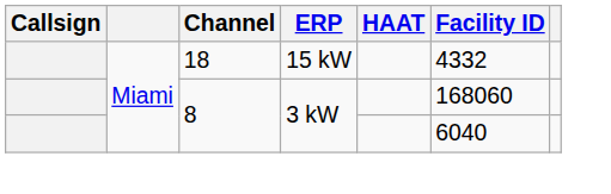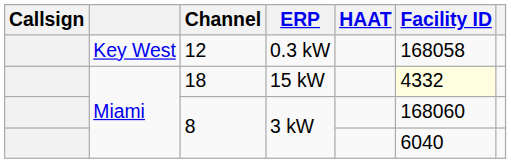 <table class="wikitable">
 <tr>
 <th scope = "col">Callsign</th>
 <th scope = "col"></th>
 <th scope = "col">Channel</th>
 <th scope = "col"><a href='#'>ERP</a></th>
 <th scope = "col"><a href='#'>HAAT</a></th>
 <th scope = "col"><a href='#'>Facility ID</a></th>
 <th scope = "col"></th>
 </tr>
 <tr>
 <th scope = "row"></th>
+<td><a href='#'>Key West</a></td>
+<td>12</td>
+<td>0.3 kW</td>
+<td></td>
+<td>168058</td>
+<td></td>
+</tr>
+<tr>
+<th scope = "row"></th>
 <td rowspan="3"><a href='#'>Miami</a></td>
 <td>18</td>
 <td>15 kW</td>
 <td></td>
-<td>4332</td>
+<td style="background: lightyellow;">4332</td>
 <td></td>
 </tr>
 <tr>
 <th scope = "row"></th>
 <td rowspan="2">8</td>
 <td rowspan="2">3 kW</td>
 <td></td>
 <td>168060</td>
 <td></td>
 </tr>
 <tr>
 <th scope = "row"></th>
 <td></td>
 <td>6040</td>
 <td></td>
 </tr>
 </table>
